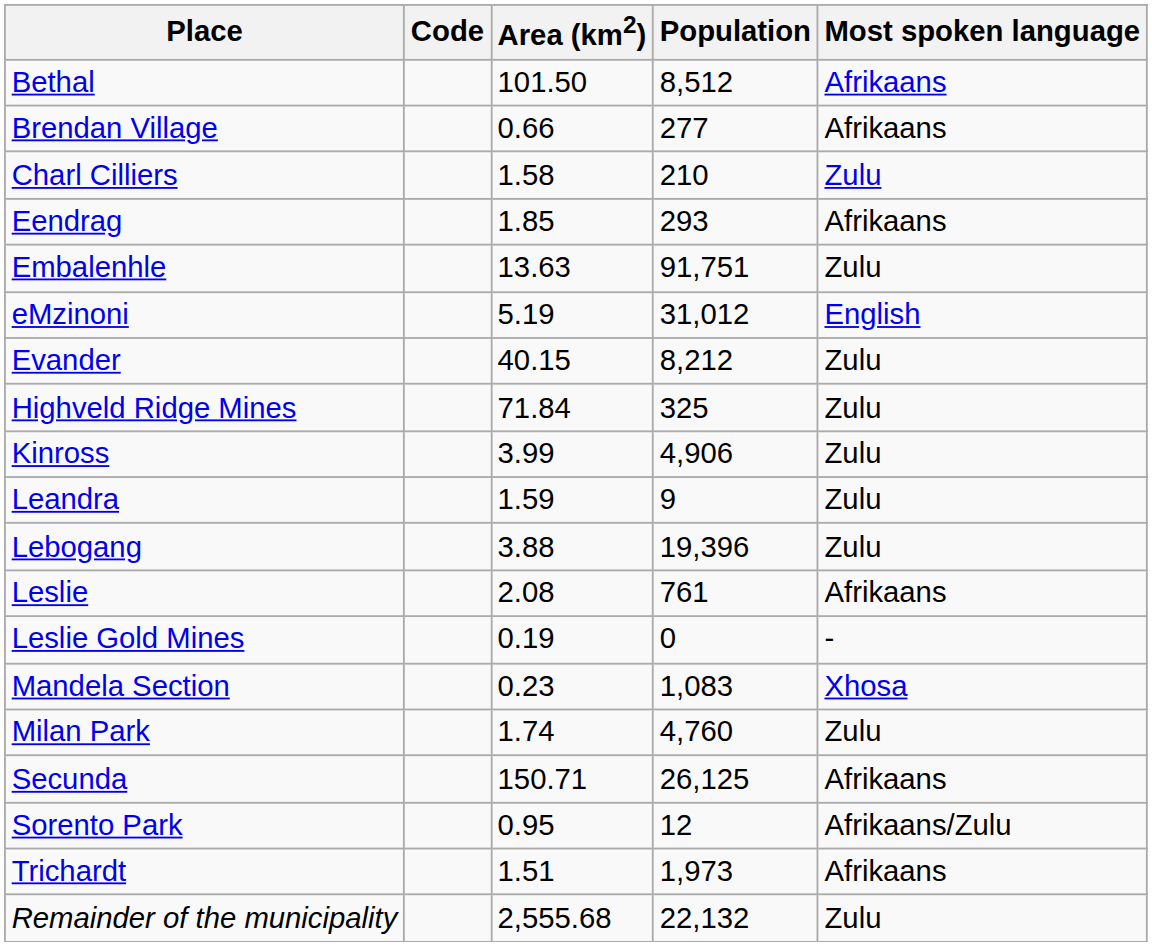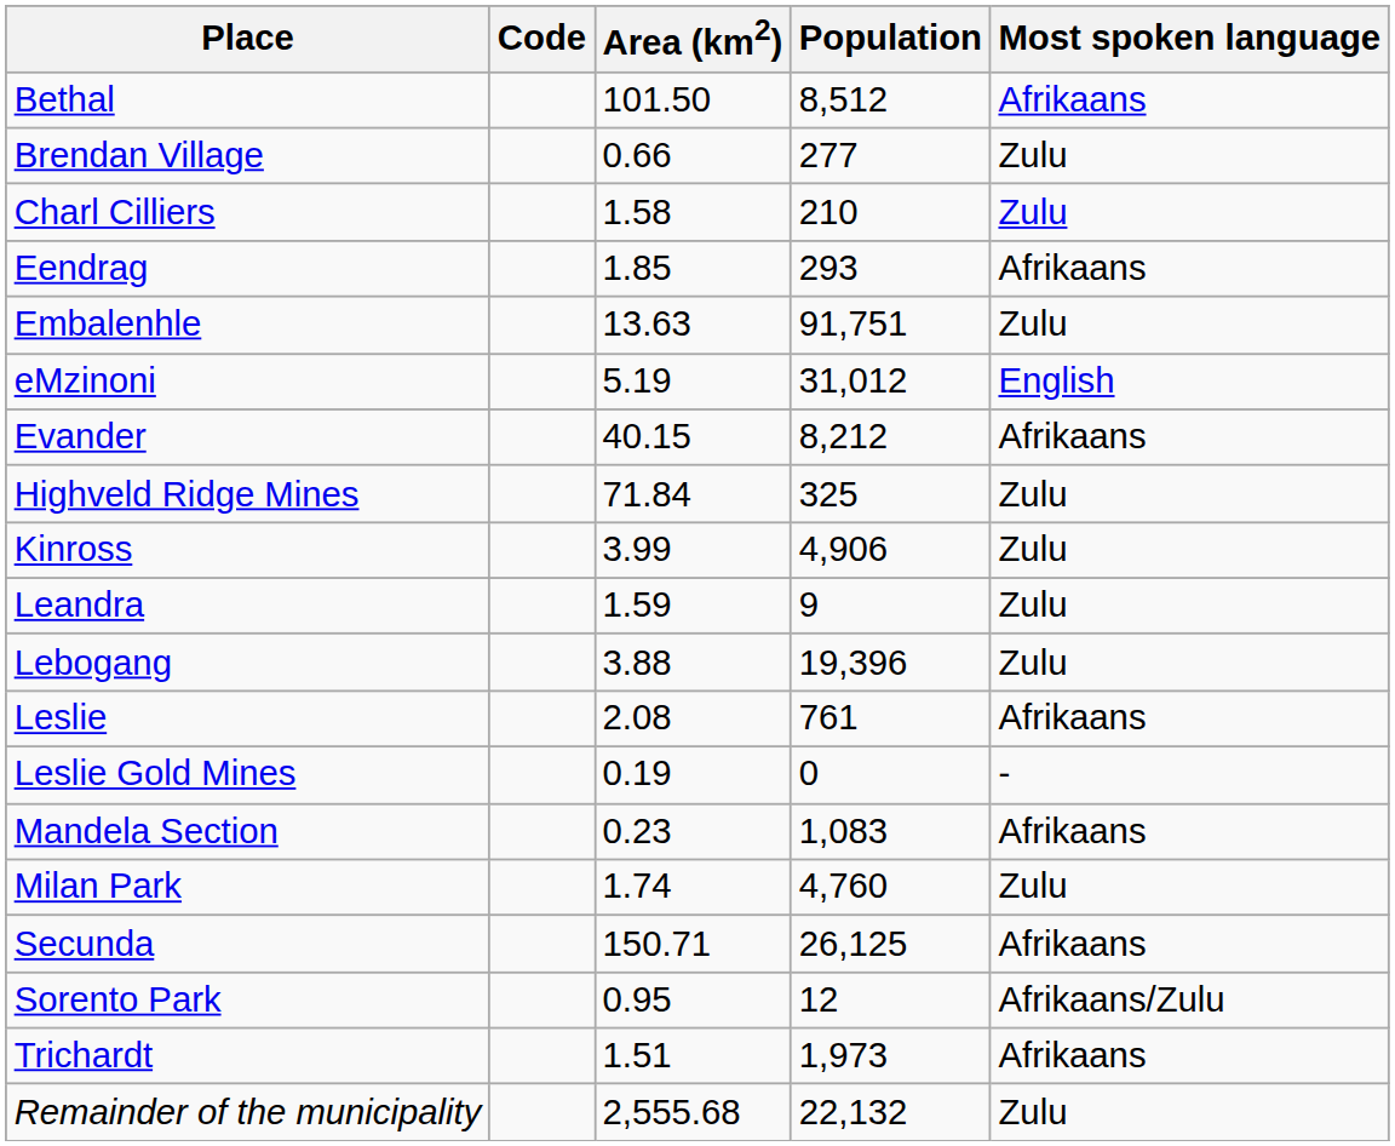 <table class="wikitable sortable">
 <tr>
 <th>Place</th>
 <th>Code</th>
 <th>Area (km<sup>2</sup>)</th>
 <th>Population</th>
 <th>Most spoken language</th>
 </tr>
 <tr>
 <td><a href='#'>Bethal</a></td>
 <td></td>
 <td>101.50</td>
 <td>8,512</td>
 <td><a href='#'>Afrikaans</a></td>
 </tr>
 <tr>
 <td><a href='#'>Brendan Village</a></td>
 <td></td>
 <td>0.66</td>
 <td>277</td>
-<td>Afrikaans</td>
+<td>Zulu</td>
 </tr>
 <tr>
 <td><a href='#'>Charl Cilliers</a></td>
 <td></td>
 <td>1.58</td>
 <td>210</td>
 <td><a href='#'>Zulu</a></td>
 </tr>
 <tr>
 <td><a href='#'>Eendrag</a></td>
 <td></td>
 <td>1.85</td>
 <td>293</td>
 <td>Afrikaans</td>
 </tr>
 <tr>
 <td><a href='#'>Embalenhle</a></td>
 <td></td>
 <td>13.63</td>
 <td>91,751</td>
 <td>Zulu</td>
 </tr>
 <tr>
 <td><a href='#'>eMzinoni</a></td>
 <td></td>
 <td>5.19</td>
 <td>31,012</td>
 <td><a href='#'>English</a></td>
 </tr>
 <tr>
 <td><a href='#'>Evander</a></td>
 <td></td>
 <td>40.15</td>
 <td>8,212</td>
-<td>Zulu</td>
+<td>Afrikaans</td>
 </tr>
 <tr>
 <td><a href='#'>Highveld Ridge Mines</a></td>
 <td></td>
 <td>71.84</td>
 <td>325</td>
 <td>Zulu</td>
 </tr>
 <tr>
 <td><a href='#'>Kinross</a></td>
 <td></td>
 <td>3.99</td>
 <td>4,906</td>
 <td>Zulu</td>
 </tr>
 <tr>
 <td><a href='#'>Leandra</a></td>
 <td></td>
 <td>1.59</td>
 <td>9</td>
 <td>Zulu</td>
 </tr>
 <tr>
 <td><a href='#'>Lebogang</a></td>
 <td></td>
 <td>3.88</td>
 <td>19,396</td>
 <td>Zulu</td>
 </tr>
 <tr>
 <td><a href='#'>Leslie</a></td>
 <td></td>
 <td>2.08</td>
 <td>761</td>
 <td>Afrikaans</td>
 </tr>
 <tr>
 <td><a href='#'>Leslie Gold Mines</a></td>
 <td></td>
 <td>0.19</td>
 <td>0</td>
 <td>-</td>
 </tr>
 <tr>
 <td><a href='#'>Mandela Section</a></td>
 <td></td>
 <td>0.23</td>
 <td>1,083</td>
-<td><a href='#'>Xhosa</a></td>
+<td>Afrikaans</td>
 </tr>
 <tr>
 <td><a href='#'>Milan Park</a></td>
 <td></td>
 <td>1.74</td>
 <td>4,760</td>
 <td>Zulu</td>
 </tr>
 <tr>
 <td><a href='#'>Secunda</a></td>
 <td></td>
 <td>150.71</td>
 <td>26,125</td>
 <td>Afrikaans</td>
 </tr>
 <tr>
 <td><a href='#'>Sorento Park</a></td>
 <td></td>
 <td>0.95</td>
 <td>12</td>
 <td>Afrikaans/Zulu</td>
 </tr>
 <tr>
 <td><a href='#'>Trichardt</a></td>
 <td></td>
 <td>1.51</td>
 <td>1,973</td>
 <td>Afrikaans</td>
 </tr>
 <tr>
 <td><em>Remainder of the municipality</em></td>
 <td></td>
 <td>2,555.68</td>
 <td>22,132</td>
 <td>Zulu</td>
 </tr>
 </table>
